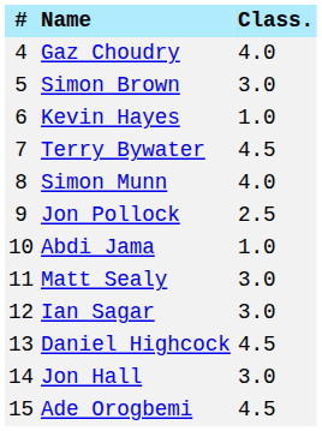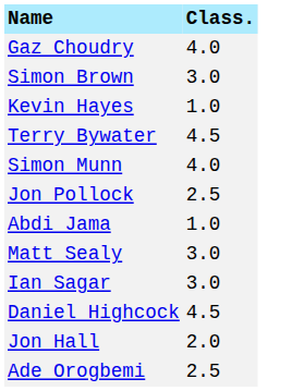 <table border=0 cellpadding=2 cellspacing=0  |- bgcolor=#F2F2F2 style="text-align:center; font-size:90%;">
 <tr bgcolor=#ADEBFD>
-<th>#</th>
 <th align=left>Name</th>
 <th align=left>Class.</th>
 </tr>
 <tr>
-<td>4</td>
 <td align=left><a href='#'>Gaz Choudry</a></td>
 <td align=left>4.0</td>
 </tr>
 <tr>
-<td>5</td>
 <td align=left><a href='#'>Simon Brown</a></td>
 <td align=left>3.0</td>
 </tr>
 <tr>
-<td>6</td>
 <td align=left><a href='#'>Kevin Hayes</a></td>
 <td align=left>1.0</td>
 </tr>
 <tr>
-<td>7</td>
 <td align=left><a href='#'>Terry Bywater</a></td>
 <td align=left>4.5</td>
 </tr>
 <tr>
-<td>8</td>
 <td align=left><a href='#'>Simon Munn</a></td>
 <td align=left>4.0</td>
 </tr>
 <tr>
-<td>9</td>
 <td align=left><a href='#'>Jon Pollock</a></td>
 <td align=left>2.5</td>
 </tr>
 <tr>
-<td>10</td>
 <td align=left><a href='#'>Abdi Jama</a></td>
 <td align=left>1.0</td>
 </tr>
 <tr>
-<td>11</td>
 <td align=left><a href='#'>Matt Sealy</a></td>
 <td align=left>3.0</td>
 </tr>
 <tr>
-<td>12</td>
 <td align=left><a href='#'>Ian Sagar</a></td>
 <td align=left>3.0</td>
 </tr>
 <tr>
-<td>13</td>
 <td align=left><a href='#'>Daniel Highcock</a></td>
 <td align=left>4.5</td>
 </tr>
 <tr>
-<td>14</td>
 <td align=left><a href='#'>Jon Hall</a></td>
-<td align=left>3.0</td>
+<td align=left>2.0</td>
 </tr>
 <tr>
-<td>15</td>
 <td align=left><a href='#'>Ade Orogbemi</a></td>
-<td align=left>4.5</td>
+<td align=left>2.5</td>
 </tr>
 </table>
